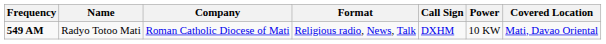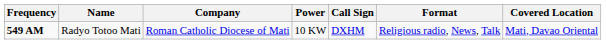 <table class="wikitable">
 <tr>
 <th>Frequency</th>
 <th>Name</th>
 <th>Company</th>
+<th>Power</th>
+<th>Call Sign</th>
 <th>Format</th>
-<th>Call Sign</th>
-<th>Power</th>
 <th>Covered Location</th>
 </tr>
 <tr>
 <td><strong>549 AM</strong></td>
 <td>Radyo Totoo Mati</td>
 <td><a href='#'>Roman Catholic Diocese of Mati</a></td>
+<td>10 KW</td>
+<td><a href='#'>DXHM</a></td>
 <td><a href='#'>Religious radio</a>, <a href='#'>News</a>, <a href='#'>Talk</a></td>
-<td><a href='#'>DXHM</a></td>
-<td>10 KW</td>
 <td><a href='#'>Mati, Davao Oriental</a></td>
 </tr>
 </table>
